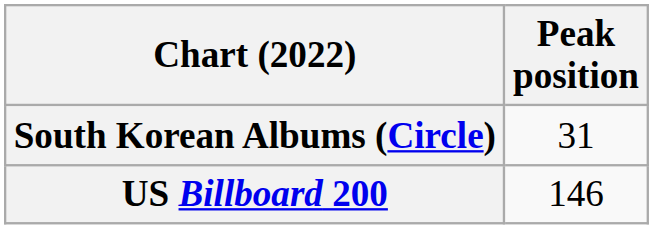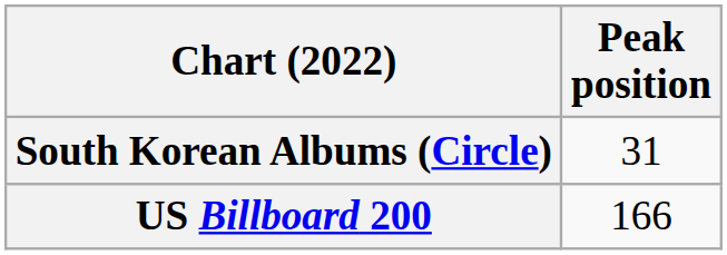 <table class="wikitable sortable plainrowheaders" style="text-align:center">
 <tr>
 <th scope=col>Chart (2022)</th>
 <th scope=col>Peak<br>position</th>
 </tr>
 <tr>
 <th scope=row>South Korean Albums (<a href='#'>Circle</a>)</th>
 <td>31</td>
 </tr>
 <tr>
 <th scope=row>US <a href='#'><em>Billboard</em> 200</a></th>
-<td>146</td>
+<td>166</td>
 </tr>
 </table>
